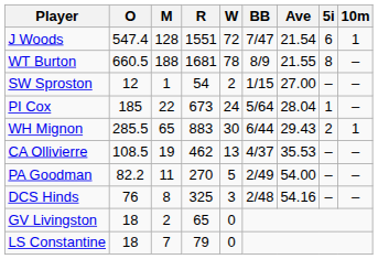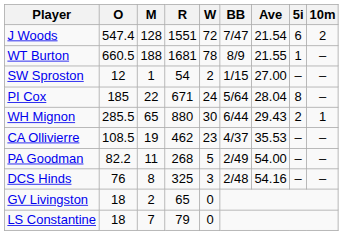 <table class="wikitable" style="text-align: center;">
 <tr>
 <th align=left>Player</th>
 <th>O</th>
 <th>M</th>
 <th>R</th>
 <th>W</th>
 <th>BB</th>
 <th>Ave</th>
 <th>5i</th>
 <th>10m</th>
 </tr>
 <tr>
 <td align=left><a href='#'>J Woods</a></td>
 <td>547.4</td>
 <td>128</td>
 <td>1551</td>
 <td>72</td>
 <td>7/47</td>
 <td>21.54</td>
 <td>6</td>
-<td>1</td>
+<td>2</td>
 </tr>
 <tr>
 <td align=left><a href='#'>WT Burton</a></td>
 <td>660.5</td>
 <td>188</td>
 <td>1681</td>
 <td>78</td>
 <td>8/9</td>
 <td>21.55</td>
-<td>8</td>
+<td>1</td>
 <td>–</td>
 </tr>
 <tr>
 <td align=left><a href='#'>SW Sproston</a></td>
 <td>12</td>
 <td>1</td>
 <td>54</td>
 <td>2</td>
 <td>1/15</td>
 <td>27.00</td>
 <td>–</td>
 <td>–</td>
 </tr>
 <tr>
 <td align=left><a href='#'>PI Cox</a></td>
 <td>185</td>
 <td>22</td>
-<td>673</td>
+<td>671</td>
 <td>24</td>
 <td>5/64</td>
 <td>28.04</td>
-<td>1</td>
+<td>8</td>
 <td>–</td>
 </tr>
 <tr>
 <td align=left><a href='#'>WH Mignon</a></td>
 <td>285.5</td>
 <td>65</td>
-<td>883</td>
+<td>880</td>
 <td>30</td>
 <td>6/44</td>
 <td>29.43</td>
 <td>2</td>
 <td>1</td>
 </tr>
 <tr>
 <td align=left><a href='#'>CA Ollivierre</a></td>
 <td>108.5</td>
 <td>19</td>
 <td>462</td>
-<td>13</td>
+<td>23</td>
 <td>4/37</td>
 <td>35.53</td>
 <td>–</td>
 <td>–</td>
 </tr>
 <tr>
 <td align=left><a href='#'>PA Goodman</a></td>
 <td>82.2</td>
 <td>11</td>
-<td>270</td>
+<td>268</td>
 <td>5</td>
 <td>2/49</td>
 <td>54.00</td>
 <td>–</td>
 <td>–</td>
 </tr>
 <tr>
 <td align=left><a href='#'>DCS Hinds</a></td>
 <td>76</td>
 <td>8</td>
 <td>325</td>
 <td>3</td>
 <td>2/48</td>
 <td>54.16</td>
 <td>–</td>
 <td>–</td>
 </tr>
 <tr>
 <td align=left><a href='#'>GV Livingston</a></td>
 <td>18</td>
 <td>2</td>
 <td>65</td>
 <td>0</td>
 <td colspan=4></td>
 </tr>
 <tr>
 <td align=left><a href='#'>LS Constantine</a></td>
 <td>18</td>
 <td>7</td>
 <td>79</td>
 <td>0</td>
 <td colspan=4></td>
 </tr>
 </table>
